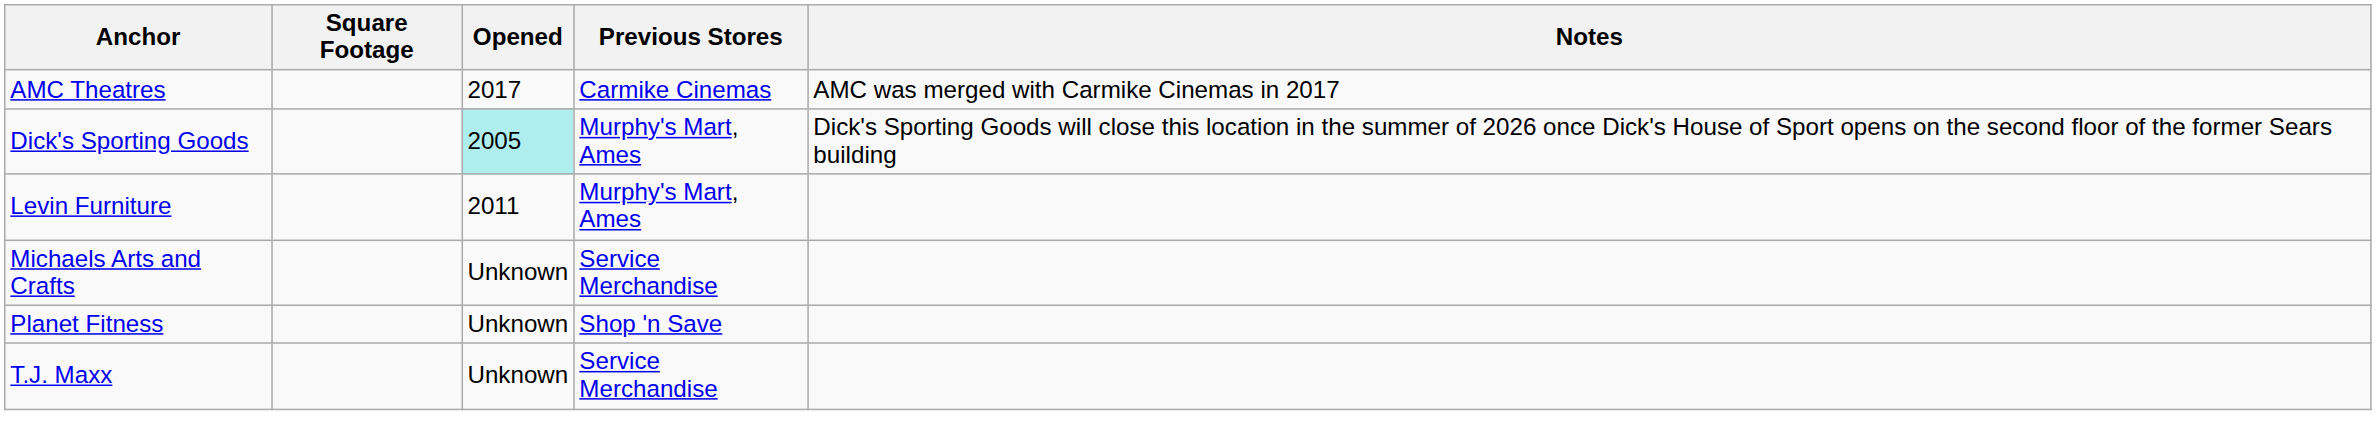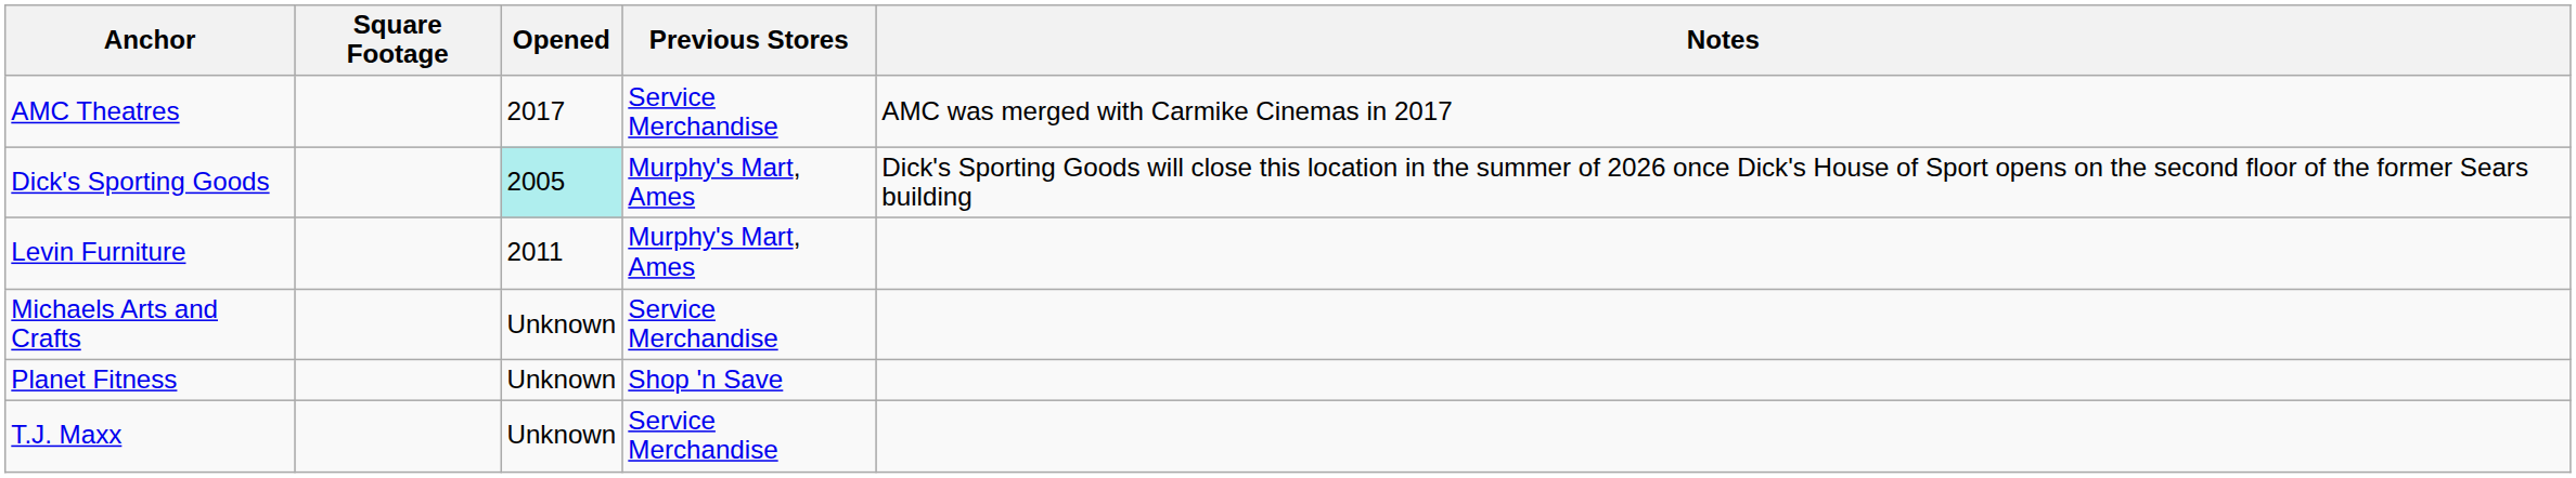 <table class="wikitable">
 <tr>
 <th>Anchor</th>
 <th>Square Footage</th>
 <th>Opened</th>
 <th>Previous Stores</th>
 <th>Notes</th>
 </tr>
 <tr>
 <td><a href='#'>AMC Theatres</a></td>
 <td></td>
 <td>2017</td>
-<td><a href='#'>Carmike Cinemas</a></td>
+<td><a href='#'>Service Merchandise</a></td>
 <td>AMC was merged with Carmike Cinemas in 2017</td>
 </tr>
 <tr>
 <td><a href='#'>Dick's Sporting Goods</a></td>
 <td></td>
 <td style="background: paleturquoise;">2005</td>
 <td><a href='#'>Murphy's Mart</a>, <a href='#'>Ames</a></td>
 <td>Dick's Sporting Goods will close this location in the summer of 2026 once Dick's House of Sport opens on the second floor of the former Sears building</td>
 </tr>
 <tr>
 <td><a href='#'>Levin Furniture</a></td>
 <td></td>
 <td>2011</td>
 <td><a href='#'>Murphy's Mart</a>, <a href='#'>Ames</a></td>
 <td></td>
 </tr>
 <tr>
 <td><a href='#'>Michaels Arts and Crafts</a></td>
 <td></td>
 <td>Unknown</td>
 <td><a href='#'>Service Merchandise</a></td>
 <td></td>
 </tr>
 <tr>
 <td><a href='#'>Planet Fitness</a></td>
 <td></td>
 <td>Unknown</td>
 <td><a href='#'>Shop 'n Save</a></td>
 <td></td>
 </tr>
 <tr>
 <td><a href='#'>T.J. Maxx</a></td>
 <td></td>
 <td>Unknown</td>
 <td><a href='#'>Service Merchandise</a></td>
 <td></td>
 </tr>
 </table>
